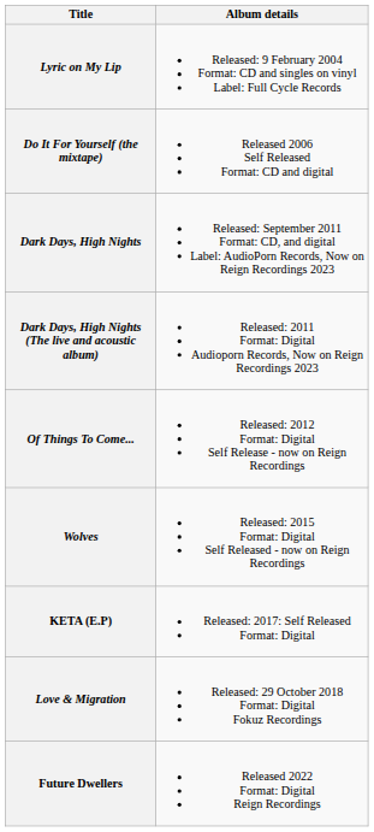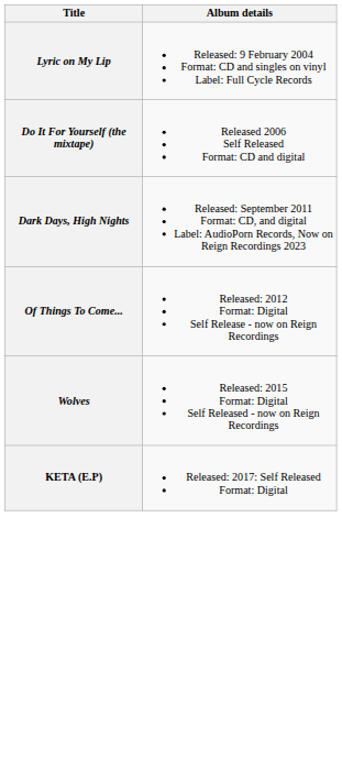 <table class="wikitable plainrowheaders" style="text-align:center;">
 <tr>
 <th scope="col" style="width:12em;">Title</th>
 <th scope="col" style="width:17em;">Album details</th>
 </tr>
 <tr>
 <th scope="row"><em>Lyric on My Lip</em></th>
 <td><br><ul><li>Released: 9 February 2004</li><li>Format: CD and singles on vinyl</li><li>Label: Full Cycle Records</li></ul></td>
 </tr>
 <tr>
 <th scope="row"><em>Do It For Yourself (the mixtape)</em></th>
 <td><br><ul><li>Released 2006</li><li>Self Released</li><li>Format: CD and digital</li></ul></td>
 </tr>
 <tr>
 <th scope="row"><em>Dark Days, High Nights</em></th>
 <td><br><ul><li>Released: September 2011</li><li>Format: CD, and digital</li><li>Label: AudioPorn Records, Now on Reign Recordings 2023</li></ul></td>
 </tr>
 <tr>
-<th scope="row"><em>Dark Days, High Nights (The live and acoustic album)</em></th>
-<td><br><ul><li>Released: 2011</li><li>Format: Digital</li><li>Audioporn Records, Now on Reign Recordings 2023</li></ul></td>
-</tr>
-<tr>
 <th scope="row"><em>Of Things To Come...</em></th>
 <td><br><ul><li>Released: 2012</li><li>Format: Digital</li><li>Self Release - now on Reign Recordings</li></ul></td>
 </tr>
 <tr>
 <th scope="row"><em>Wolves</em></th>
 <td><br><ul><li>Released: 2015</li><li>Format: Digital</li><li>Self Released - now on Reign Recordings</li></ul></td>
 </tr>
 <tr>
 <th scope="row">KETA (E.P)</th>
 <td><br><ul><li>Released: 2017: Self Released</li><li>Format: Digital</li></ul></td>
 </tr>
-<tr>
-<th scope="row"><em>Love & Migration</em></th>
-<td><br><ul><li>Released: 29 October 2018</li><li>Format: Digital</li><li>Fokuz Recordings</li></ul></td>
-</tr>
-<tr>
-<th><strong>Future Dwellers</strong></th>
-<td><br><ul><li>Released 2022</li><li>Format: Digital</li><li>Reign Recordings</li></ul></td>
-</tr>
 </table>
